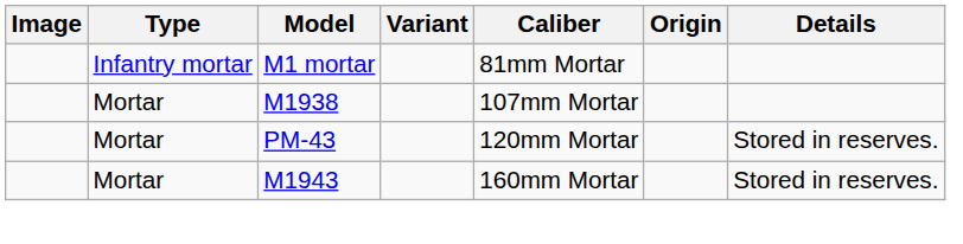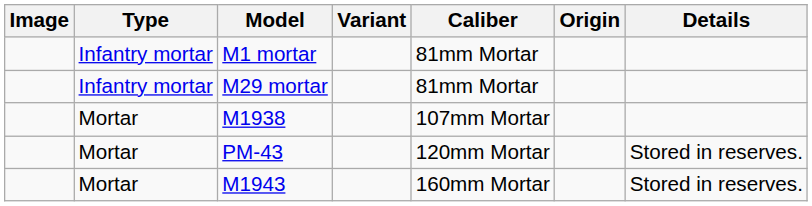 <table class="wikitable">
 <tr>
 <th>Image</th>
 <th>Type</th>
 <th>Model</th>
 <th>Variant</th>
 <th>Caliber</th>
 <th>Origin</th>
 <th>Details</th>
 </tr>
 <tr>
 <td></td>
 <td><a href='#'>Infantry mortar</a></td>
 <td><a href='#'>M1 mortar</a></td>
+<td></td>
+<td>81mm Mortar</td>
+<td></td>
+<td></td>
+</tr>
+<tr>
+<td></td>
+<td><a href='#'>Infantry mortar</a></td>
+<td><a href='#'>M29 mortar</a></td>
 <td></td>
 <td>81mm Mortar</td>
 <td></td>
 <td></td>
 </tr>
 <tr>
 <td></td>
 <td>Mortar</td>
 <td><a href='#'>M1938</a></td>
 <td></td>
 <td>107mm Mortar</td>
 <td></td>
 <td></td>
 </tr>
 <tr>
 <td></td>
 <td>Mortar</td>
 <td><a href='#'>PM-43</a></td>
 <td></td>
 <td>120mm Mortar</td>
 <td></td>
 <td>Stored in reserves.</td>
 </tr>
 <tr>
 <td></td>
 <td>Mortar</td>
 <td><a href='#'>M1943</a></td>
 <td></td>
 <td>160mm Mortar</td>
 <td></td>
 <td>Stored in reserves.</td>
 </tr>
 </table>
